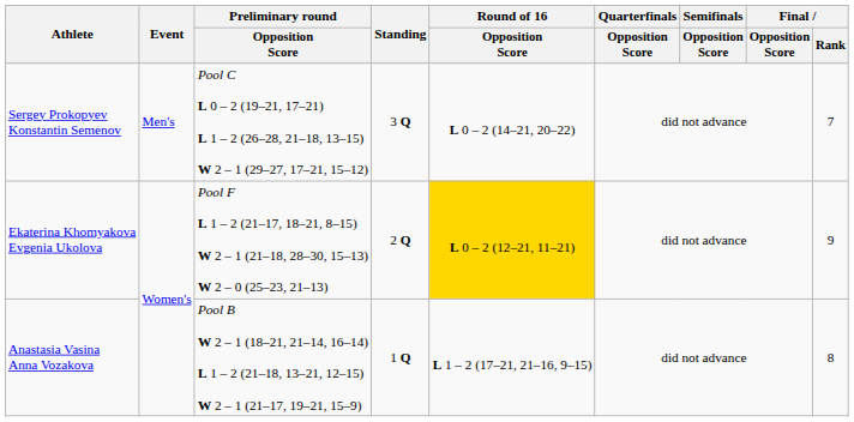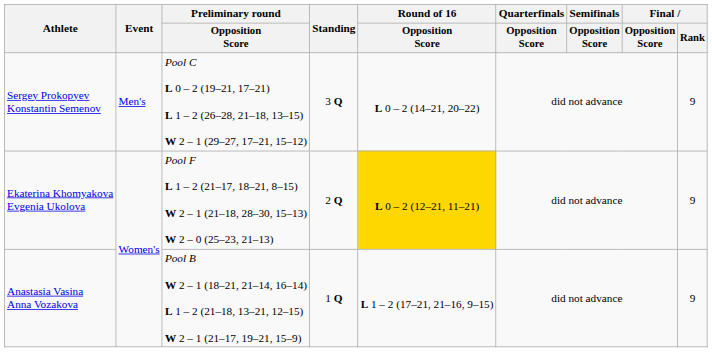 <table class=wikitable style="font-size:90%">
 <tr>
 <th rowspan="2">Athlete</th>
 <th rowspan="2">Event</th>
 <th>Preliminary round</th>
 <th rowspan="2">Standing</th>
 <th>Round of 16</th>
 <th>Quarterfinals</th>
 <th>Semifinals</th>
 <th colspan=2>Final / </th>
 </tr>
 <tr style="font-size:95%">
 <th>Opposition<br>Score</th>
 <th>Opposition<br>Score</th>
 <th>Opposition<br>Score</th>
 <th>Opposition<br>Score</th>
 <th>Opposition<br>Score</th>
 <th>Rank</th>
 </tr>
 <tr align=center>
 <td align=left><a href='#'>Sergey Prokopyev</a><br> <a href='#'>Konstantin Semenov</a></td>
 <td align=left><a href='#'>Men's</a></td>
 <td align=left><em>Pool C</em><br><br><strong>L</strong> 0 – 2 (19–21, 17–21)<br><br><strong>L</strong> 1 – 2 (26–28, 21–18, 13–15)<br><br><strong>W</strong> 2 – 1 (29–27, 17–21, 15–12)</td>
 <td>3 <strong>Q</strong></td>
 <td><br><strong>L</strong> 0 – 2 (14–21, 20–22)</td>
 <td colspan=3>did not advance</td>
-<td>7</td>
+<td>9</td>
 </tr>
 <tr align=center>
 <td align=left><a href='#'>Ekaterina Khomyakova</a><br> <a href='#'>Evgenia Ukolova</a></td>
 <td align=left rowspan=2><a href='#'>Women's</a></td>
 <td align=left><em>Pool F</em><br><br><strong>L</strong> 1 – 2 (21–17, 18–21, 8–15)<br><br><strong>W</strong> 2 – 1 (21–18, 28–30, 15–13)<br><br><strong>W</strong> 2 – 0 (25–23, 21–13)</td>
 <td>2 <strong>Q</strong></td>
 <td style="background: gold;"><br><strong>L</strong> 0 – 2 (12–21, 11–21)</td>
 <td colspan=3>did not advance</td>
 <td>9</td>
 </tr>
 <tr align=center>
 <td align=left><a href='#'>Anastasia Vasina</a><br> <a href='#'>Anna Vozakova</a></td>
 <td align=left><em>Pool B</em><br><br><strong>W</strong> 2 – 1 (18–21, 21–14, 16–14)<br><br><strong>L</strong> 1 – 2 (21–18, 13–21, 12–15)<br><br><strong>W</strong> 2 – 1 (21–17, 19–21, 15–9)</td>
 <td>1 <strong>Q</strong></td>
 <td><br><strong>L</strong> 1 – 2 (17–21, 21–16, 9–15)</td>
 <td colspan=3>did not advance</td>
-<td>8</td>
+<td>9</td>
 </tr>
 </table>
